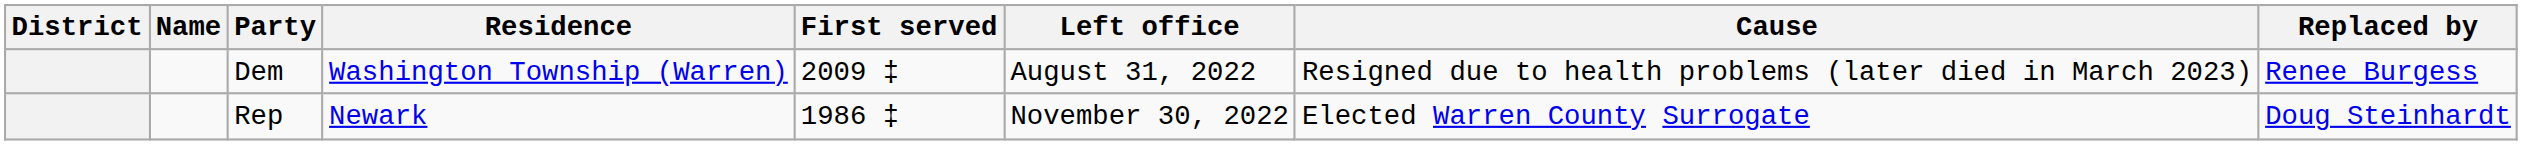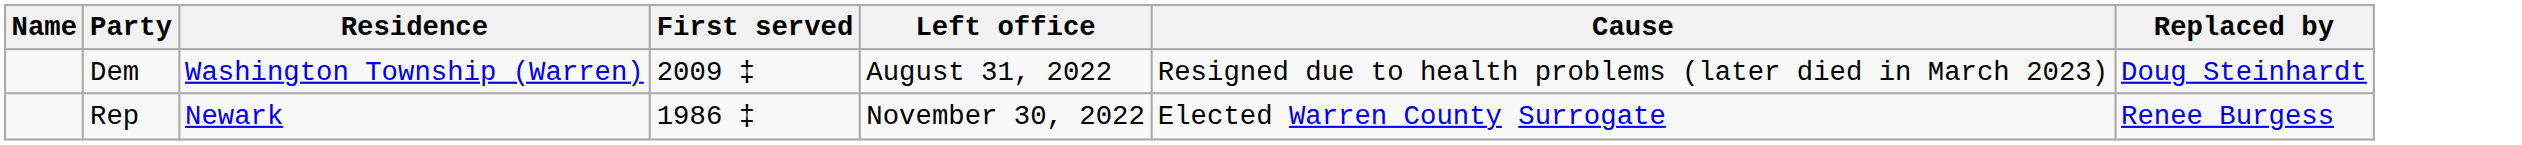 <table class="wikitable">
 <tr>
-<th>District</th>
 <th>Name</th>
 <th>Party</th>
 <th>Residence</th>
 <th>First served</th>
 <th>Left office</th>
 <th>Cause</th>
 <th>Replaced by</th>
 </tr>
 <tr>
-<th></th>
 <td></td>
 <td>Dem</td>
 <td><a href='#'>Washington Township (Warren)</a></td>
 <td>2009 ‡</td>
 <td>August 31, 2022</td>
 <td>Resigned due to health problems (later died in March 2023)</td>
-<td><a href='#'>Renee Burgess</a></td>
+<td><a href='#'>Doug Steinhardt</a></td>
 </tr>
 <tr>
-<th></th>
 <td></td>
 <td>Rep</td>
 <td><a href='#'>Newark</a></td>
 <td>1986 ‡</td>
 <td>November 30, 2022</td>
 <td>Elected <a href='#'>Warren County</a> <a href='#'>Surrogate</a></td>
-<td><a href='#'>Doug Steinhardt</a></td>
+<td><a href='#'>Renee Burgess</a></td>
 </tr>
 </table>
